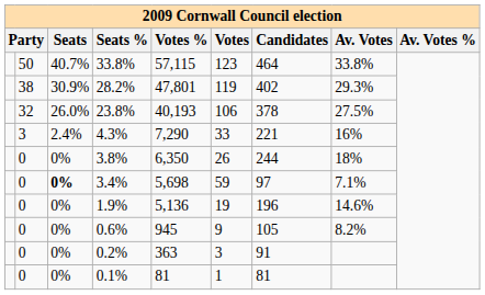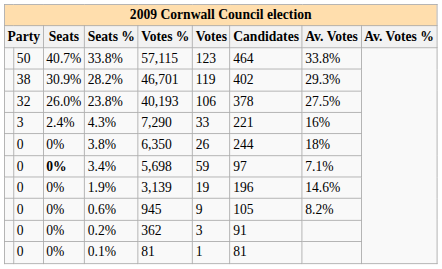 <table class="wikitable">
 <tr>
 <th colspan="9" style="background:#ffdead;">2009 Cornwall Council election</th>
 </tr>
 <tr>
 <th colspan=2>Party</th>
 <th>Seats</th>
 <th>Seats %</th>
 <th>Votes %</th>
 <th>Votes</th>
 <th>Candidates</th>
 <th>Av. Votes</th>
 <th>Av. Votes %</th>
 </tr>
 <tr>
 <td></td>
 <td>50</td>
 <td>40.7%</td>
 <td>33.8%</td>
 <td>57,115</td>
 <td>123</td>
 <td>464</td>
 <td>33.8%</td>
 </tr>
 <tr>
 <td></td>
 <td>38</td>
 <td>30.9%</td>
 <td>28.2%</td>
-<td>47,801</td>
+<td>46,701</td>
 <td>119</td>
 <td>402</td>
 <td>29.3%</td>
 </tr>
 <tr>
 <td></td>
 <td>32</td>
 <td>26.0%</td>
 <td>23.8%</td>
 <td>40,193</td>
 <td>106</td>
 <td>378</td>
 <td>27.5%</td>
 </tr>
 <tr>
 <td></td>
 <td>3</td>
 <td>2.4%</td>
 <td>4.3%</td>
 <td>7,290</td>
 <td>33</td>
 <td>221</td>
 <td>16%</td>
 </tr>
 <tr>
 <td></td>
 <td>0</td>
 <td>0%</td>
 <td>3.8%</td>
 <td>6,350</td>
 <td>26</td>
 <td>244</td>
 <td>18%</td>
 </tr>
 <tr>
 <td></td>
 <td>0</td>
 <td><strong>0%</strong></td>
 <td>3.4%</td>
 <td>5,698</td>
 <td>59</td>
 <td>97</td>
 <td>7.1%</td>
 </tr>
 <tr>
 <td></td>
 <td>0</td>
 <td>0%</td>
 <td>1.9%</td>
-<td>5,136</td>
+<td>3,139</td>
 <td>19</td>
 <td>196</td>
 <td>14.6%</td>
 </tr>
 <tr>
 <td></td>
 <td>0</td>
 <td>0%</td>
 <td>0.6%</td>
 <td>945</td>
 <td>9</td>
 <td>105</td>
 <td>8.2%</td>
 </tr>
 <tr>
 <td></td>
 <td>0</td>
 <td>0%</td>
 <td>0.2%</td>
-<td>363</td>
+<td>362</td>
 <td>3</td>
 <td>91</td>
 <td></td>
 </tr>
 <tr>
 <td></td>
 <td>0</td>
 <td>0%</td>
 <td>0.1%</td>
 <td>81</td>
 <td>1</td>
 <td>81</td>
 <td></td>
 </tr>
 </table>
